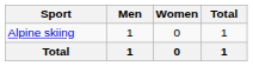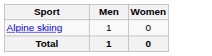 <table class="wikitable sortable" style="text-align:center;">
 <tr>
 <th width=130>Sport</th>
 <th width=55>Men</th>
 <th width=55>Women</th>
-<th width=55>Total</th>
 </tr>
 <tr>
 <td align=left><a href='#'>Alpine skiing</a></td>
 <td>1</td>
 <td>0</td>
-<td>1</td>
 </tr>
 <tr>
 <th>Total</th>
 <th>1</th>
 <th>0</th>
-<th>1</th>
 </tr>
 </table>
